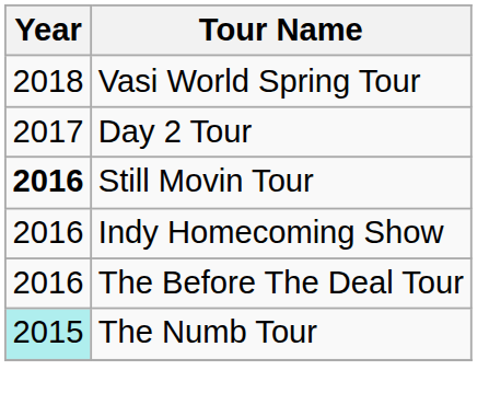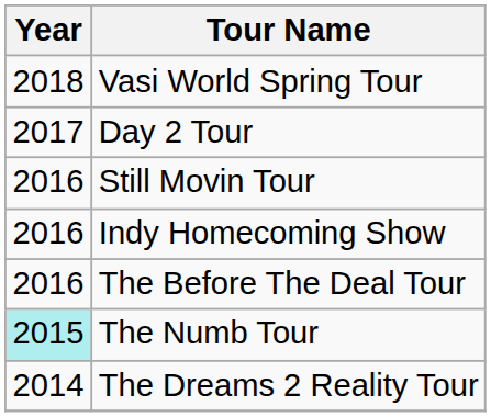 <table class="wikitable">
 <tr>
 <th>Year</th>
 <th>Tour Name</th>
 </tr>
 <tr>
 <td>2018</td>
 <td>Vasi World Spring Tour</td>
 </tr>
 <tr>
 <td>2017</td>
 <td>Day 2 Tour</td>
 </tr>
 <tr>
-<td><strong>2016</strong></td>
+<td>2016</td>
 <td>Still Movin Tour</td>
 </tr>
 <tr>
 <td>2016</td>
 <td>Indy Homecoming Show</td>
 </tr>
 <tr>
 <td>2016</td>
 <td>The Before The Deal Tour</td>
 </tr>
 <tr>
 <td style="background: paleturquoise;">2015</td>
 <td>The Numb Tour</td>
 </tr>
 <tr>
+<td>2014</td>
+<td>The Dreams 2 Reality Tour</td>
+</tr>
+<tr>
 </tr>
 </table>
